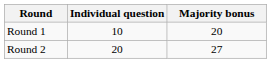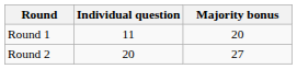 <table class="wikitable">
 <tr>
 <th width="24%">Round</th>
 <th width="38%">Individual question</th>
 <th width="38%">Majority bonus</th>
 </tr>
 <tr>
 <td>Round 1</td>
-<td align="center">10</td>
+<td align="center">11</td>
 <td align="center">20</td>
 </tr>
 <tr>
 <td>Round 2</td>
 <td align="center">20</td>
 <td align="center">27</td>
 </tr>
 </table>
